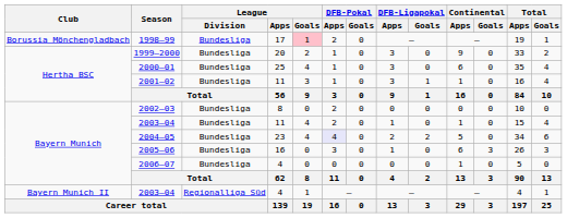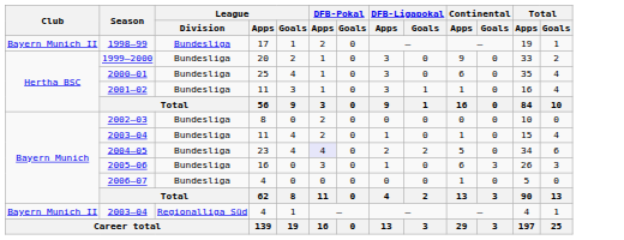 <table class="wikitable" style="text-align:center">
 <tr>
 <th rowspan="2">Club</th>
 <th rowspan="2">Season</th>
 <th colspan="3">League</th>
 <th colspan="2"><a href='#'>DFB-Pokal</a></th>
 <th colspan="2"><a href='#'>DFB-Ligapokal</a></th>
 <th colspan="2">Continental</th>
 <th colspan="2">Total</th>
 </tr>
 <tr>
 <th>Division</th>
 <th>Apps</th>
 <th>Goals</th>
 <th>Apps</th>
 <th>Goals</th>
 <th>Apps</th>
 <th>Goals</th>
 <th>Apps</th>
 <th>Goals</th>
 <th>Apps</th>
 <th>Goals</th>
 </tr>
 <tr>
-<td><a href='#'>Borussia Mönchengladbach</a></td>
+<td><a href='#'>Bayern Munich II</a></td>
 <td><a href='#'>1998–99</a></td>
 <td><a href='#'>Bundesliga</a></td>
 <td>17</td>
-<td style="background: pink;">1</td>
+<td>1</td>
 <td>2</td>
 <td>0</td>
 <td colspan="2">—</td>
 <td colspan="2">—</td>
 <td>19</td>
 <td>1</td>
 </tr>
 <tr>
 <td rowspan="4"><a href='#'>Hertha BSC</a></td>
 <td><a href='#'>1999–2000</a></td>
 <td>Bundesliga</td>
 <td>20</td>
 <td>2</td>
 <td>1</td>
 <td>0</td>
 <td>3</td>
 <td>0</td>
 <td>9</td>
 <td>0</td>
 <td>33</td>
 <td>2</td>
 </tr>
 <tr>
 <td><a href='#'>2000–01</a></td>
 <td>Bundesliga</td>
 <td>25</td>
 <td>4</td>
 <td>1</td>
 <td>0</td>
 <td>3</td>
 <td>0</td>
 <td>6</td>
 <td>0</td>
 <td>35</td>
 <td>4</td>
 </tr>
 <tr>
 <td><a href='#'>2001–02</a></td>
 <td>Bundesliga</td>
 <td>11</td>
 <td>3</td>
 <td>1</td>
 <td>0</td>
 <td>3</td>
 <td>1</td>
 <td>1</td>
 <td>0</td>
 <td>16</td>
 <td>4</td>
 </tr>
 <tr>
 <th colspan="2">Total</th>
 <th>56</th>
 <th>9</th>
 <th>3</th>
 <th>0</th>
 <th>9</th>
 <th>1</th>
 <th>16</th>
 <th>0</th>
 <th>84</th>
 <th>10</th>
 </tr>
 <tr>
 <td rowspan="6"><a href='#'>Bayern Munich</a></td>
 <td><a href='#'>2002–03</a></td>
 <td>Bundesliga</td>
 <td>8</td>
 <td>0</td>
 <td>2</td>
 <td>0</td>
 <td>0</td>
 <td>0</td>
 <td>0</td>
 <td>0</td>
 <td>10</td>
 <td>0</td>
 </tr>
 <tr>
 <td><a href='#'>2003–04</a></td>
 <td>Bundesliga</td>
 <td>11</td>
 <td>4</td>
 <td>2</td>
 <td>0</td>
 <td>1</td>
 <td>0</td>
 <td>1</td>
 <td>0</td>
 <td>15</td>
 <td>4</td>
 </tr>
 <tr>
 <td><a href='#'>2004–05</a></td>
 <td>Bundesliga</td>
 <td>23</td>
 <td>4</td>
 <td style="background: lavender;">4</td>
 <td>0</td>
 <td>2</td>
 <td>2</td>
 <td>5</td>
 <td>0</td>
 <td>34</td>
 <td>6</td>
 </tr>
 <tr>
 <td><a href='#'>2005–06</a></td>
 <td>Bundesliga</td>
 <td>16</td>
 <td>0</td>
 <td>3</td>
 <td>0</td>
 <td>1</td>
 <td>0</td>
 <td>6</td>
 <td>3</td>
 <td>26</td>
 <td>3</td>
 </tr>
 <tr>
 <td><a href='#'>2006–07</a></td>
 <td>Bundesliga</td>
 <td>4</td>
 <td>0</td>
 <td>0</td>
 <td>0</td>
 <td>0</td>
 <td>0</td>
 <td>1</td>
 <td>0</td>
 <td>5</td>
 <td>0</td>
 </tr>
 <tr>
 <th colspan="2">Total</th>
 <th>62</th>
 <th>8</th>
 <th>11</th>
 <th>0</th>
 <th>4</th>
 <th>2</th>
 <th>13</th>
 <th>3</th>
 <th>90</th>
 <th>13</th>
 </tr>
 <tr>
 <td><a href='#'>Bayern Munich II</a></td>
 <td><a href='#'>2003–04</a></td>
 <td><a href='#'>Regionalliga Süd</a></td>
 <td>4</td>
 <td>1</td>
 <td colspan="2">—</td>
 <td colspan="2">—</td>
 <td colspan="2">—</td>
 <td>4</td>
 <td>1</td>
 </tr>
 <tr>
 <th colspan="3">Career total</th>
 <th>139</th>
 <th>19</th>
 <th>16</th>
 <th>0</th>
 <th>13</th>
 <th>3</th>
 <th>29</th>
 <th>3</th>
 <th>197</th>
 <th>25</th>
 </tr>
 </table>
